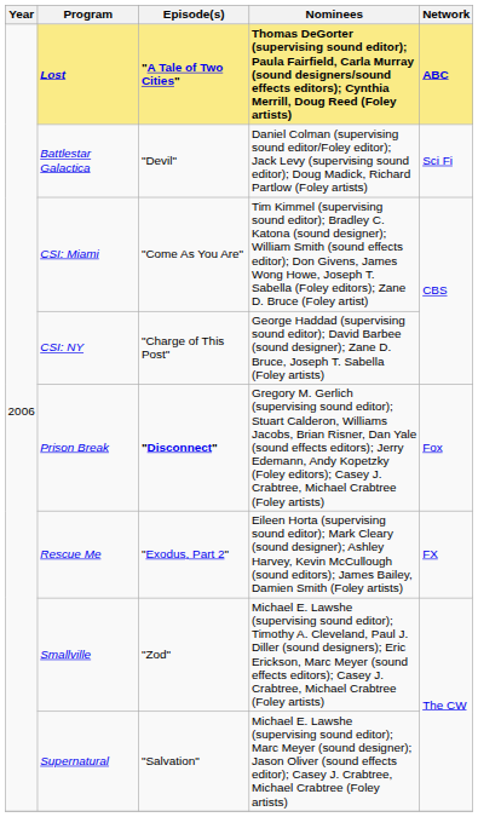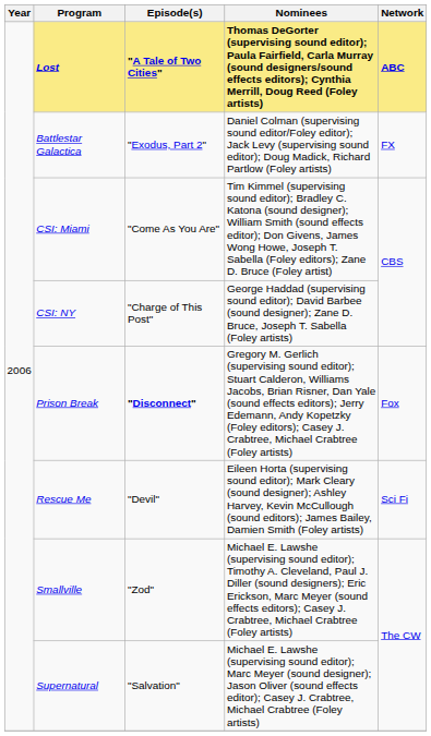 <table class="wikitable" style="width:100%">
 <tr bgcolor="#bebebe">
 <th width="5%">Year</th>
 <th width="23%">Program</th>
 <th width="25%">Episode(s)</th>
 <th width="40%">Nominees</th>
 <th width="7%">Network</th>
 </tr>
 <tr>
 <td rowspan=8 style="text-align:center">2006<br><br></td>
 <td style="background:#FAEB86;"><strong><em><a href='#'>Lost</a></em></strong></td>
 <td style="background:#FAEB86;"><strong>"<a href='#'>A Tale of Two Cities</a>" </strong></td>
 <td style="background:#FAEB86;"><strong>Thomas DeGorter (supervising sound editor); Paula Fairfield, Carla Murray (sound designers/sound effects editors); Cynthia Merrill, Doug Reed (Foley artists)</strong></td>
 <td style="background:#FAEB86;"><strong><a href='#'>ABC</a></strong></td>
 </tr>
 <tr>
 <td><em><a href='#'>Battlestar Galactica</a></em></td>
-<td>"Devil"</td>
+<td>"<a href='#'>Exodus, Part 2</a>"</td>
 <td>Daniel Colman (supervising sound editor/Foley editor); Jack Levy (supervising sound editor); Doug Madick, Richard Partlow (Foley artists)</td>
-<td><a href='#'>Sci Fi</a></td>
+<td><a href='#'>FX</a></td>
 </tr>
 <tr>
 <td><em><a href='#'>CSI: Miami</a></em></td>
 <td>"Come As You Are"</td>
 <td>Tim Kimmel (supervising sound editor); Bradley C. Katona (sound designer); William Smith (sound effects editor); Don Givens, James Wong Howe, Joseph T. Sabella (Foley editors); Zane D. Bruce (Foley artist)</td>
 <td rowspan="2"><a href='#'>CBS</a></td>
 </tr>
 <tr>
 <td><em><a href='#'>CSI: NY</a></em></td>
 <td>"Charge of This Post"</td>
 <td>George Haddad (supervising sound editor); David Barbee (sound designer); Zane D. Bruce, Joseph T. Sabella (Foley artists)</td>
 </tr>
 <tr>
 <td><em><a href='#'>Prison Break</a></em></td>
 <td><strong>"<a href='#'>Disconnect</a>"</strong></td>
 <td>Gregory M. Gerlich (supervising sound editor); Stuart Calderon, Williams Jacobs, Brian Risner, Dan Yale (sound effects editors); Jerry Edemann, Andy Kopetzky (Foley editors); Casey J. Crabtree, Michael Crabtree (Foley artists)</td>
 <td><a href='#'>Fox</a></td>
 </tr>
 <tr>
 <td><em><a href='#'>Rescue Me</a></em></td>
-<td>"<a href='#'>Exodus, Part 2</a>"</td>
+<td>"Devil"</td>
 <td>Eileen Horta (supervising sound editor); Mark Cleary (sound designer); Ashley Harvey, Kevin McCullough (sound editors); James Bailey, Damien Smith (Foley artists)</td>
-<td><a href='#'>FX</a></td>
+<td><a href='#'>Sci Fi</a></td>
 </tr>
 <tr>
 <td><em><a href='#'>Smallville</a></em></td>
 <td>"Zod"</td>
 <td>Michael E. Lawshe (supervising sound editor); Timothy A. Cleveland, Paul J. Diller (sound designers); Eric Erickson, Marc Meyer (sound effects editors); Casey J. Crabtree, Michael Crabtree (Foley artists)</td>
 <td rowspan="2"><a href='#'>The CW</a></td>
 </tr>
 <tr>
 <td><em><a href='#'>Supernatural</a></em></td>
 <td>"Salvation"</td>
 <td>Michael E. Lawshe (supervising sound editor); Marc Meyer (sound designer); Jason Oliver (sound effects editor); Casey J. Crabtree, Michael Crabtree (Foley artists)</td>
 </tr>
 <tr>
 </tr>
 </table>
